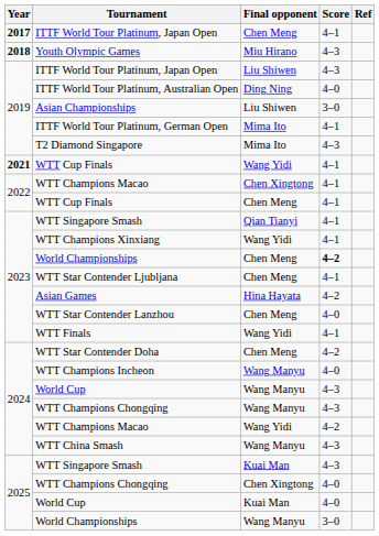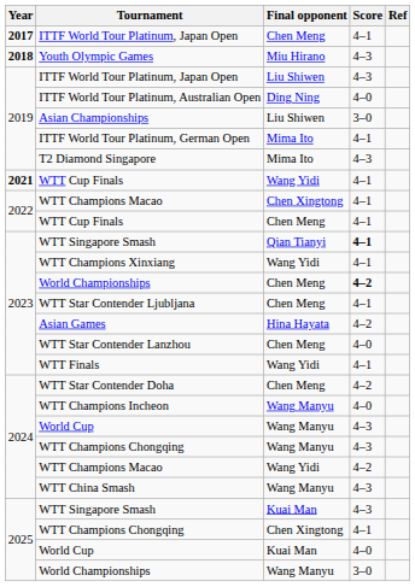 <table class="wikitable sortable" style="font-size: 95%;">
 <tr>
 <th class="unsortable">Year</th>
 <th>Tournament</th>
 <th>Final opponent</th>
 <th>Score</th>
 <th class="unsortable">Ref</th>
 </tr>
 <tr>
 <td><strong>2017</strong></td>
 <td><a href='#'>ITTF World Tour Platinum</a>, Japan Open</td>
 <td> <a href='#'>Chen Meng</a></td>
 <td>4–1</td>
 <td></td>
 </tr>
 <tr>
 <td><strong>2018</strong></td>
 <td><a href='#'>Youth Olympic Games</a></td>
 <td> <a href='#'>Miu Hirano</a></td>
 <td>4–3</td>
 <td></td>
 </tr>
 <tr>
 <td rowspan="5">2019</td>
 <td>ITTF World Tour Platinum, Japan Open</td>
 <td> <a href='#'>Liu Shiwen</a></td>
 <td>4–3</td>
 <td></td>
 </tr>
 <tr>
 <td>ITTF World Tour Platinum, Australian Open</td>
 <td> <a href='#'>Ding Ning</a></td>
 <td>4–0</td>
 <td></td>
 </tr>
 <tr>
 <td><a href='#'>Asian Championships</a></td>
 <td> Liu Shiwen</td>
 <td>3–0</td>
 <td></td>
 </tr>
 <tr>
 <td>ITTF World Tour Platinum, German Open</td>
 <td> <a href='#'>Mima Ito</a></td>
 <td>4–1</td>
 <td></td>
 </tr>
 <tr>
 <td>T2 Diamond Singapore</td>
 <td> Mima Ito</td>
 <td>4–3</td>
 <td></td>
 </tr>
 <tr>
 <td><strong>2021</strong></td>
 <td><a href='#'>WTT</a> Cup Finals</td>
 <td> <a href='#'>Wang Yidi</a></td>
 <td>4–1</td>
 <td></td>
 </tr>
 <tr>
 <td rowspan="2">2022</td>
 <td>WTT Champions Macao</td>
 <td> <a href='#'>Chen Xingtong</a></td>
 <td>4–1</td>
 <td></td>
 </tr>
 <tr>
 <td>WTT Cup Finals</td>
 <td> Chen Meng</td>
 <td>4–1</td>
 <td></td>
 </tr>
 <tr>
 <td rowspan="7">2023</td>
 <td>WTT Singapore Smash</td>
 <td> <a href='#'>Qian Tianyi</a></td>
-<td>4–1</td>
+<td><strong>4–1</strong></td>
 <td></td>
 </tr>
 <tr>
 <td>WTT Champions Xinxiang</td>
 <td> Wang Yidi</td>
 <td>4–1</td>
 <td></td>
 </tr>
 <tr>
 <td><a href='#'>World Championships</a></td>
 <td> Chen Meng</td>
 <td><strong>4–2</strong></td>
 <td></td>
 </tr>
 <tr>
 <td>WTT Star Contender Ljubljana</td>
 <td> Chen Meng</td>
 <td>4–1</td>
 <td></td>
 </tr>
 <tr>
 <td><a href='#'>Asian Games</a></td>
 <td> <a href='#'>Hina Hayata</a></td>
 <td>4–2</td>
 <td></td>
 </tr>
 <tr>
 <td>WTT Star Contender Lanzhou</td>
 <td> Chen Meng</td>
 <td>4–0</td>
 <td></td>
 </tr>
 <tr>
 <td>WTT Finals</td>
 <td> Wang Yidi</td>
 <td>4–1</td>
 <td></td>
 </tr>
 <tr>
 <td rowspan="6">2024</td>
 <td>WTT Star Contender Doha</td>
 <td> Chen Meng</td>
 <td>4–2</td>
 <td></td>
 </tr>
 <tr>
 <td>WTT Champions Incheon</td>
 <td> <a href='#'>Wang Manyu</a></td>
 <td>4–0</td>
 <td></td>
 </tr>
 <tr>
 <td><a href='#'>World Cup</a></td>
 <td> Wang Manyu</td>
 <td>4–3</td>
 <td></td>
 </tr>
 <tr>
 <td>WTT Champions Chongqing</td>
 <td> Wang Manyu</td>
 <td>4–3</td>
 <td></td>
 </tr>
 <tr>
 <td>WTT Champions Macao</td>
 <td> Wang Yidi</td>
 <td>4–2</td>
 <td></td>
 </tr>
 <tr>
 <td>WTT China Smash</td>
 <td> Wang Manyu</td>
 <td>4–3</td>
 <td></td>
 </tr>
 <tr>
 <td rowspan="4">2025</td>
 <td>WTT Singapore Smash</td>
 <td> <a href='#'>Kuai Man</a></td>
 <td>4–3</td>
 <td></td>
 </tr>
 <tr>
 <td>WTT Champions Chongqing</td>
 <td> Chen Xingtong</td>
-<td>4–0</td>
+<td>4–1</td>
 <td></td>
 </tr>
 <tr>
 <td>World Cup</td>
 <td> Kuai Man</td>
 <td>4–0</td>
 <td></td>
 </tr>
 <tr>
 <td>World Championships</td>
 <td> Wang Manyu</td>
 <td>3–0</td>
 <td></td>
 </tr>
 </table>
